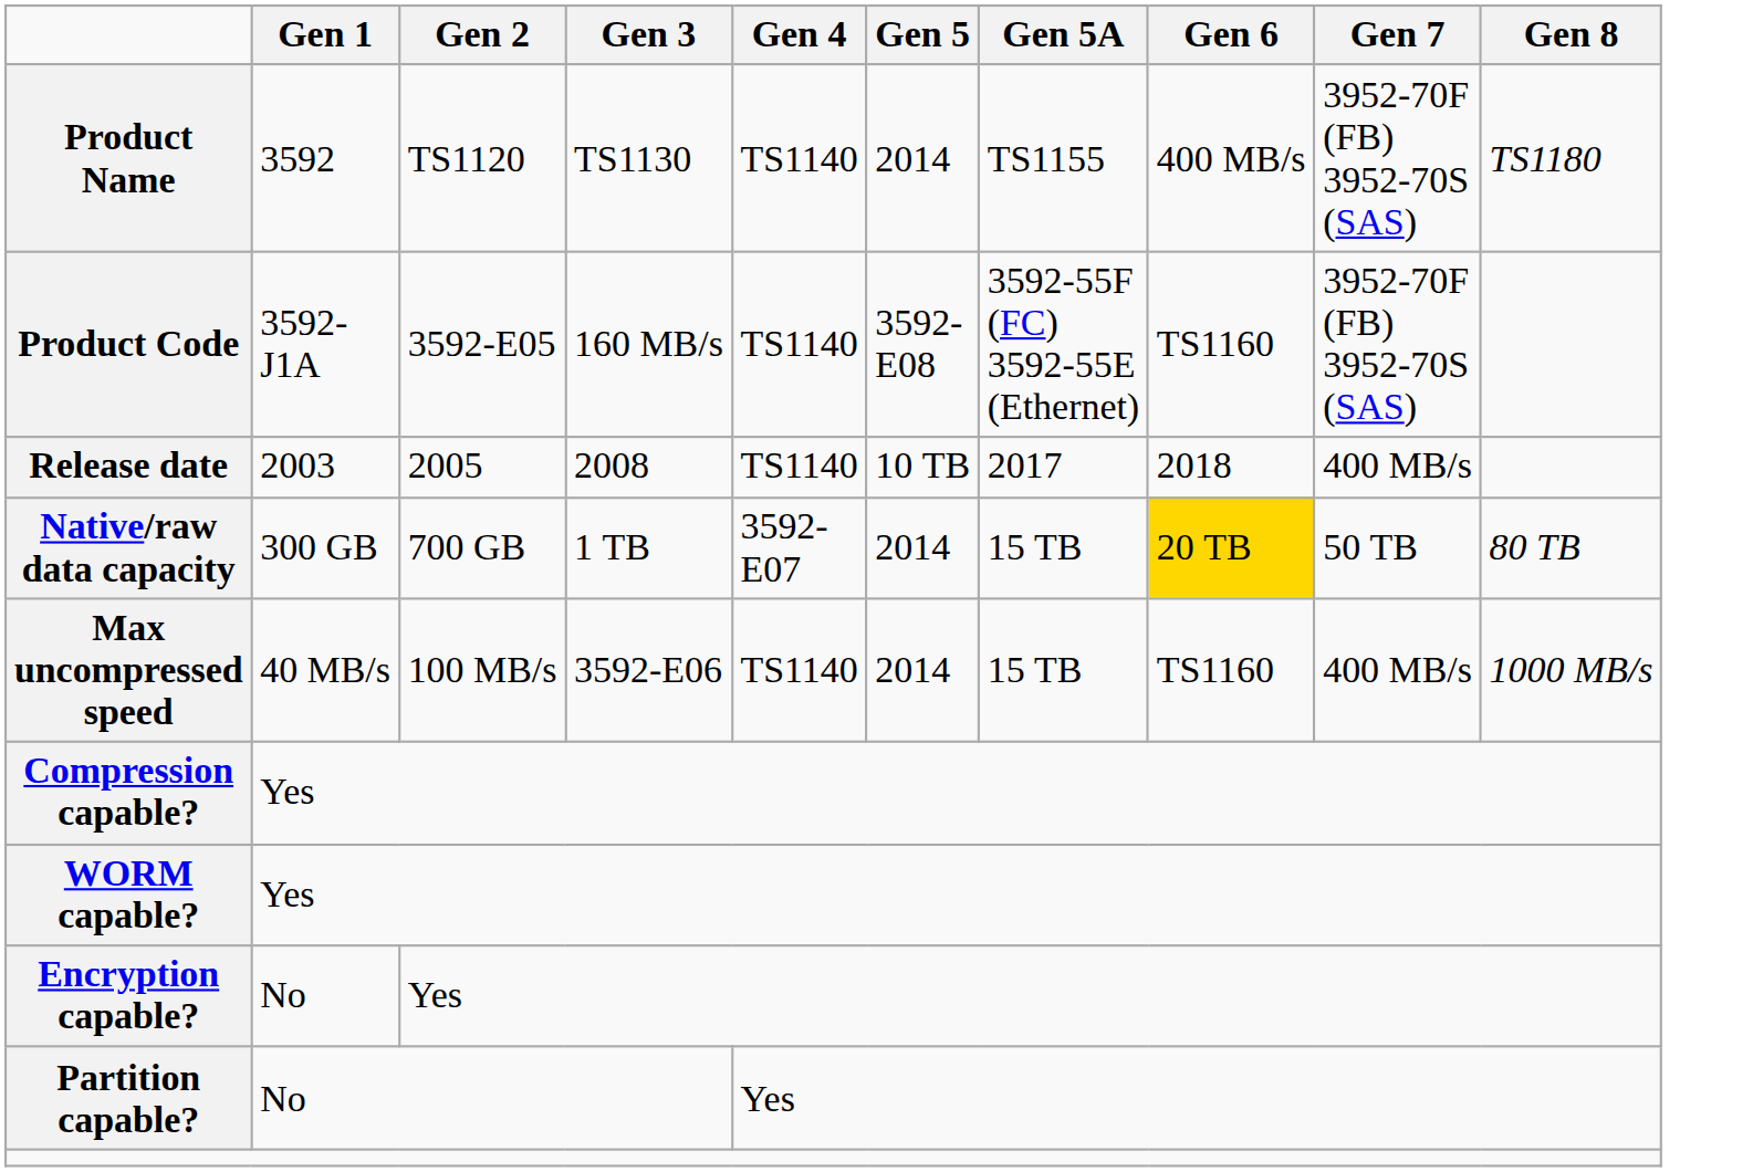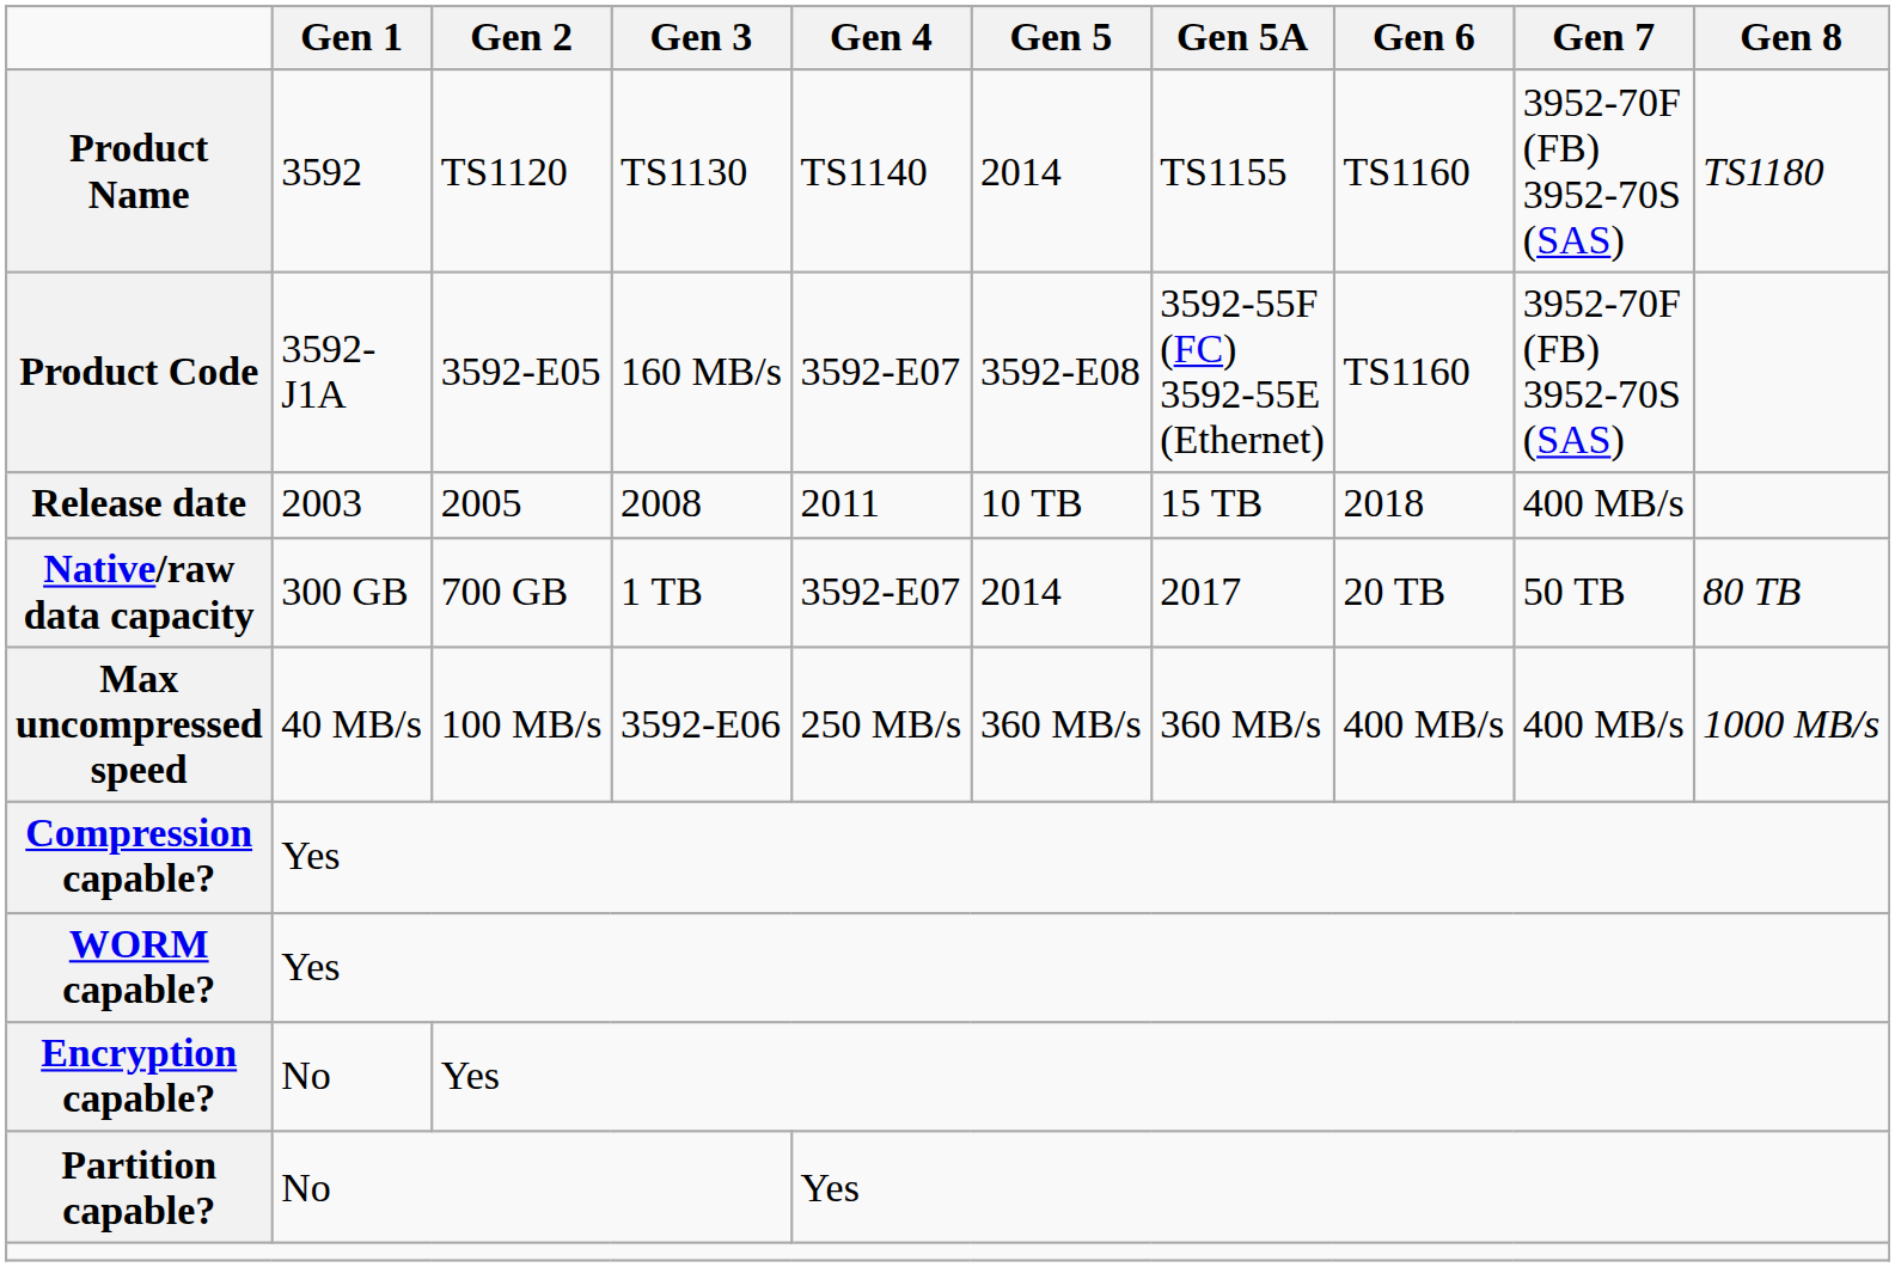 <table class="wikitable">
 <tr>
 <td></td>
 <th>Gen 1</th>
 <th>Gen 2</th>
 <th>Gen 3</th>
 <th>Gen 4</th>
 <th>Gen 5</th>
 <th>Gen 5A</th>
 <th>Gen 6</th>
 <th>Gen 7</th>
 <th>Gen 8</th>
 </tr>
 <tr>
 <th>Product Name</th>
 <td>3592 </td>
 <td>TS1120 </td>
 <td>TS1130 </td>
 <td>TS1140 </td>
 <td>2014 </td>
 <td>TS1155</td>
-<td>400 MB/s</td>
+<td>TS1160 </td>
 <td>3952-70F (FB)<br>3952-70S (<a href='#'>SAS</a>)</td>
 <td><em>TS1180</em></td>
 </tr>
 <tr>
 <th>Product Code</th>
 <td>3592-J1A</td>
 <td>3592-E05</td>
 <td>160 MB/s</td>
-<td>TS1140 </td>
+<td>3592-E07</td>
 <td>3592-E08</td>
 <td>3592-55F (<a href='#'>FC</a>)<br>3592-55E (Ethernet) </td>
 <td>TS1160 </td>
 <td>3952-70F (FB)<br>3952-70S (<a href='#'>SAS</a>)</td>
 <td></td>
 </tr>
 <tr>
 <th align=left>Release date</th>
 <td>2003 </td>
 <td>2005 </td>
 <td>2008 </td>
-<td>TS1140 </td>
+<td>2011 </td>
 <td>10 TB</td>
-<td>2017 </td>
+<td>15 TB</td>
 <td>2018</td>
 <td>400 MB/s</td>
 <td></td>
 </tr>
 <tr>
 <th align=left><a href='#'>Native</a>/raw data capacity</th>
 <td>300 GB</td>
 <td>700 GB</td>
 <td>1 TB</td>
 <td>3592-E07</td>
 <td>2014 </td>
-<td>15 TB</td>
-<td style="background: gold;">20 TB</td>
+<td>2017 </td>
+<td>20 TB</td>
 <td>50 TB</td>
 <td><em>80 TB</em></td>
 </tr>
 <tr>
 <th align=left>Max uncompressed speed</th>
 <td>40 MB/s</td>
 <td>100 MB/s</td>
 <td>3592-E06</td>
-<td>TS1140 </td>
-<td>2014 </td>
-<td>15 TB</td>
-<td>TS1160 </td>
+<td>250 MB/s</td>
+<td>360 MB/s</td>
+<td>360 MB/s</td>
+<td>400 MB/s</td>
 <td>400 MB/s</td>
 <td><em>1000 MB/s</em></td>
 </tr>
 <tr>
 <th align=left><a href='#'>Compression</a> capable?</th>
 <td colspan=10>Yes</td>
 </tr>
 <tr>
 <th align=left><a href='#'>WORM</a> capable?</th>
 <td colspan=10>Yes</td>
 </tr>
 <tr>
 <th align=left><a href='#'>Encryption</a> capable?</th>
 <td colspan=1>No</td>
 <td colspan=9>Yes</td>
 </tr>
 <tr>
 <th align=left>Partition capable?</th>
 <td colspan=3>No</td>
 <td colspan=7>Yes</td>
 </tr>
 <tr>
 <td colspan=11></td>
 </tr>
 </table>
